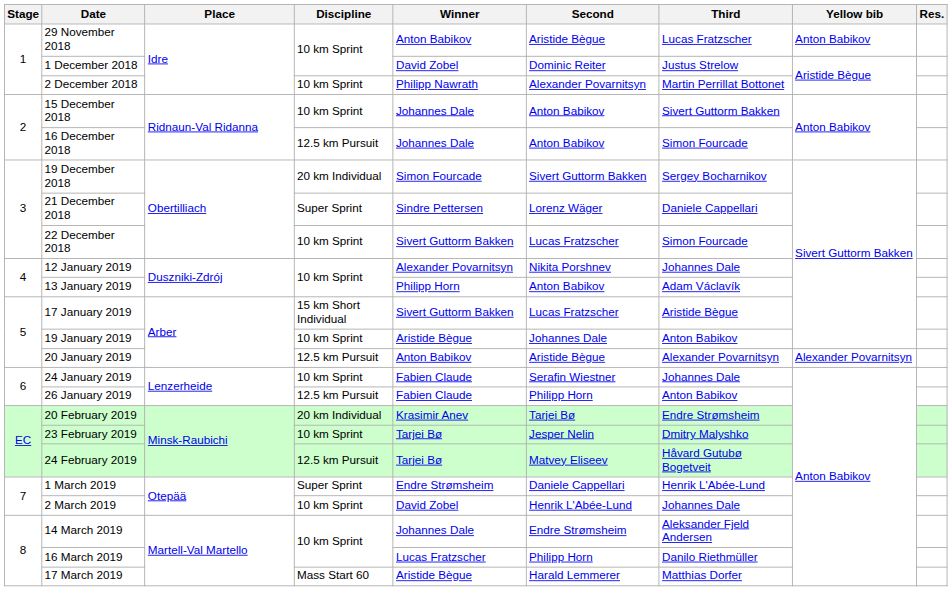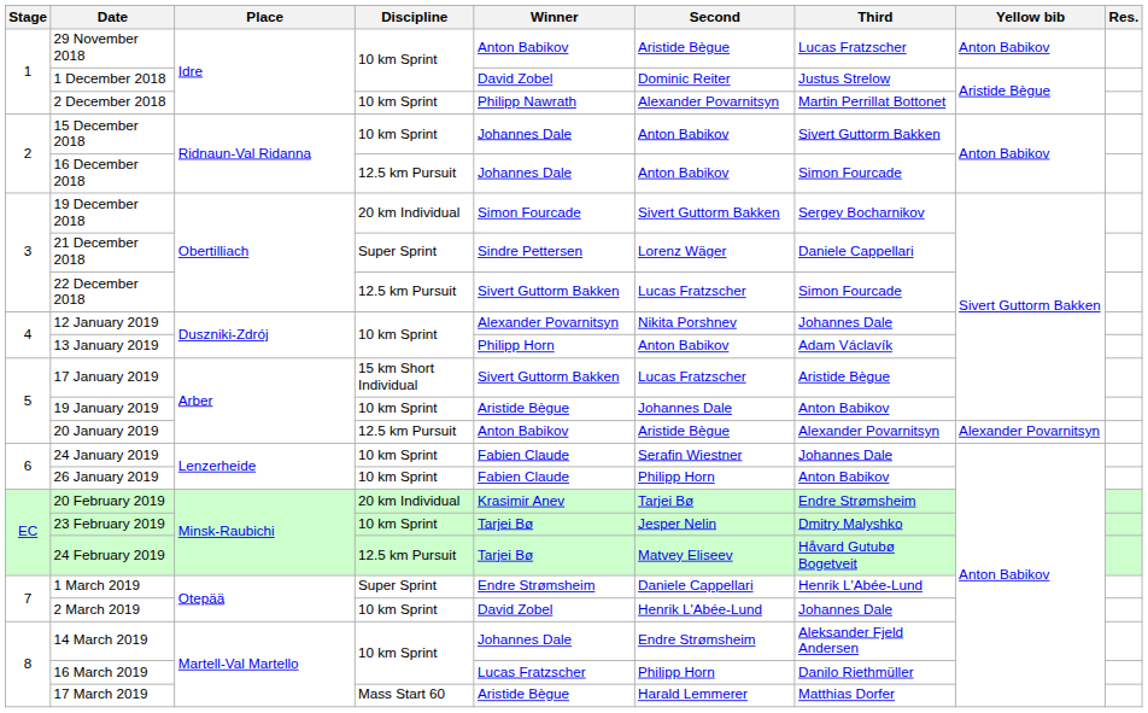 <table class="wikitable plainrowheaders" style="background:#fff; font-size:86%; line-height:16px; border:grey solid 1px; border-collapse:collapse;">
 <tr>
 <th width="20">Stage</th>
 <th width="115">Date</th>
 <th width="169">Place</th>
 <th width="110">Discipline</th>
 <th width="150">Winner</th>
 <th width="150">Second</th>
 <th width="150">Third</th>
 <th width="140">Yellow bib <br> </th>
 <th width="10">Res.</th>
 </tr>
 <tr>
 <td align=center rowspan="3">1</td>
 <td>29 November 2018</td>
 <td rowspan="3"> <a href='#'>Idre</a></td>
 <td rowspan="2">10 km Sprint</td>
 <td> <a href='#'>Anton Babikov</a></td>
 <td> <a href='#'>Aristide Bègue</a></td>
 <td> <a href='#'>Lucas Fratzscher</a></td>
 <td> <a href='#'>Anton Babikov</a></td>
 <td></td>
 </tr>
 <tr>
 <td>1 December  2018</td>
 <td> <a href='#'>David Zobel</a></td>
 <td> <a href='#'>Dominic Reiter</a></td>
 <td> <a href='#'>Justus Strelow</a></td>
 <td rowspan="2"> <a href='#'>Aristide Bègue</a></td>
 <td></td>
 </tr>
 <tr>
 <td>2 December 2018</td>
 <td>10 km Sprint</td>
 <td> <a href='#'>Philipp Nawrath</a></td>
 <td> <a href='#'>Alexander Povarnitsyn</a></td>
 <td> <a href='#'>Martin Perrillat Bottonet</a></td>
 <td></td>
 </tr>
 <tr>
 <td align=center rowspan="2">2</td>
 <td>15 December 2018</td>
 <td rowspan="2"> <a href='#'>Ridnaun-Val Ridanna</a></td>
 <td>10 km Sprint</td>
 <td> <a href='#'>Johannes Dale</a></td>
 <td> <a href='#'>Anton Babikov</a></td>
 <td> <a href='#'>Sivert Guttorm Bakken</a></td>
 <td rowspan="2"> <a href='#'>Anton Babikov</a></td>
 <td></td>
 </tr>
 <tr>
 <td>16 December  2018</td>
 <td>12.5 km Pursuit</td>
 <td> <a href='#'>Johannes Dale</a></td>
 <td> <a href='#'>Anton Babikov</a></td>
 <td> <a href='#'>Simon Fourcade</a></td>
 <td></td>
 </tr>
 <tr>
 <td align=center rowspan="3">3</td>
 <td>19 December 2018</td>
 <td rowspan="3"> <a href='#'>Obertilliach</a></td>
 <td>20 km Individual</td>
 <td> <a href='#'>Simon Fourcade</a></td>
 <td> <a href='#'>Sivert Guttorm Bakken</a></td>
 <td> <a href='#'>Sergey Bocharnikov</a></td>
 <td rowspan="7"> <a href='#'>Sivert Guttorm Bakken</a></td>
 <td></td>
 </tr>
 <tr>
 <td>21 December 2018</td>
 <td>Super Sprint</td>
 <td> <a href='#'>Sindre Pettersen</a></td>
 <td> <a href='#'>Lorenz Wäger</a></td>
 <td> <a href='#'>Daniele Cappellari</a></td>
 <td></td>
 </tr>
 <tr>
 <td>22 December 2018</td>
-<td>10 km Sprint</td>
+<td>12.5 km Pursuit</td>
 <td> <a href='#'>Sivert Guttorm Bakken</a></td>
 <td> <a href='#'>Lucas Fratzscher</a></td>
 <td> <a href='#'>Simon Fourcade</a></td>
 <td></td>
 </tr>
 <tr>
 <td align=center rowspan="2">4</td>
 <td>12 January 2019</td>
 <td rowspan="2"> <a href='#'>Duszniki-Zdrój</a></td>
 <td rowspan="2">10 km Sprint</td>
 <td> <a href='#'>Alexander Povarnitsyn</a></td>
 <td> <a href='#'>Nikita Porshnev</a></td>
 <td> <a href='#'>Johannes Dale</a></td>
 <td></td>
 </tr>
 <tr>
 <td>13 January 2019</td>
 <td> <a href='#'>Philipp Horn</a></td>
 <td> <a href='#'>Anton Babikov</a></td>
 <td> <a href='#'>Adam Václavík</a></td>
 <td></td>
 </tr>
 <tr>
 <td align=center rowspan="3">5</td>
 <td>17 January 2019</td>
 <td rowspan="3"> <a href='#'>Arber</a></td>
 <td>15 km Short Individual</td>
 <td> <a href='#'>Sivert Guttorm Bakken</a></td>
 <td> <a href='#'>Lucas Fratzscher</a></td>
 <td> <a href='#'>Aristide Bègue</a></td>
 <td></td>
 </tr>
 <tr>
 <td>19 January 2019</td>
 <td>10 km Sprint</td>
 <td> <a href='#'>Aristide Bègue</a></td>
 <td> <a href='#'>Johannes Dale</a></td>
 <td> <a href='#'>Anton Babikov</a></td>
 <td></td>
 </tr>
 <tr>
 <td>20 January 2019</td>
 <td>12.5 km Pursuit</td>
 <td> <a href='#'>Anton Babikov</a></td>
 <td> <a href='#'>Aristide Bègue</a></td>
 <td> <a href='#'>Alexander Povarnitsyn</a></td>
 <td> <a href='#'>Alexander Povarnitsyn</a></td>
 <td></td>
 </tr>
 <tr>
 <td align=center rowspan="2">6</td>
 <td>24 January 2019</td>
 <td rowspan="2"> <a href='#'>Lenzerheide</a></td>
 <td>10 km Sprint</td>
 <td> <a href='#'>Fabien Claude</a></td>
 <td> <a href='#'>Serafin Wiestner</a></td>
 <td> <a href='#'>Johannes Dale</a></td>
 <td rowspan="11"> <a href='#'>Anton Babikov</a></td>
 <td></td>
 </tr>
 <tr>
 <td>26 January 2019</td>
-<td>12.5 km Pursuit</td>
+<td>10 km Sprint</td>
 <td> <a href='#'>Fabien Claude</a></td>
 <td> <a href='#'>Philipp Horn</a></td>
 <td> <a href='#'>Anton Babikov</a></td>
 <td></td>
 </tr>
 <tr style="background:#CCFFCC">
 <td align=center rowspan="3"><a href='#'>EC</a></td>
 <td>20 February 2019</td>
 <td rowspan="3"> <a href='#'>Minsk-Raubichi</a></td>
 <td>20 km Individual</td>
 <td> <a href='#'>Krasimir Anev</a></td>
 <td> <a href='#'>Tarjei Bø</a></td>
 <td> <a href='#'>Endre Strømsheim</a></td>
 <td></td>
 </tr>
 <tr style="background:#CCFFCC">
 <td>23 February 2019</td>
 <td>10 km Sprint</td>
 <td> <a href='#'>Tarjei Bø</a></td>
 <td> <a href='#'>Jesper Nelin</a></td>
 <td> <a href='#'>Dmitry Malyshko</a></td>
 <td></td>
 </tr>
 <tr style="background:#CCFFCC">
 <td>24 February 2019</td>
 <td>12.5 km Pursuit</td>
 <td> <a href='#'>Tarjei Bø</a></td>
 <td> <a href='#'>Matvey Eliseev</a></td>
 <td> <a href='#'>Håvard Gutubø Bogetveit</a></td>
 <td></td>
 </tr>
 <tr>
 <td align=center rowspan="2">7</td>
 <td>1 March 2019</td>
 <td rowspan="2"> <a href='#'>Otepää</a></td>
 <td>Super Sprint</td>
 <td> <a href='#'>Endre Strømsheim</a></td>
 <td> <a href='#'>Daniele Cappellari</a></td>
 <td> <a href='#'>Henrik L'Abée-Lund</a></td>
 <td></td>
 </tr>
 <tr>
 <td>2 March 2019</td>
 <td>10 km Sprint</td>
 <td> <a href='#'>David Zobel</a></td>
 <td> <a href='#'>Henrik L'Abée-Lund</a></td>
 <td> <a href='#'>Johannes Dale</a></td>
 <td></td>
 </tr>
 <tr>
 <td align=center rowspan="3">8</td>
 <td>14 March 2019</td>
 <td rowspan="3"> <a href='#'>Martell-Val Martello</a></td>
 <td rowspan="2">10 km Sprint</td>
 <td> <a href='#'>Johannes Dale</a></td>
 <td> <a href='#'>Endre Strømsheim</a></td>
 <td> <a href='#'>Aleksander Fjeld Andersen</a></td>
 <td></td>
 </tr>
 <tr>
 <td>16 March 2019</td>
 <td> <a href='#'>Lucas Fratzscher</a></td>
 <td> <a href='#'>Philipp Horn</a></td>
 <td> <a href='#'>Danilo Riethmüller</a></td>
 <td></td>
 </tr>
 <tr>
 <td>17 March 2019</td>
 <td>Mass Start 60</td>
 <td> <a href='#'>Aristide Bègue</a></td>
 <td> <a href='#'>Harald Lemmerer</a></td>
 <td> <a href='#'>Matthias Dorfer</a></td>
 <td></td>
 </tr>
 </table>
